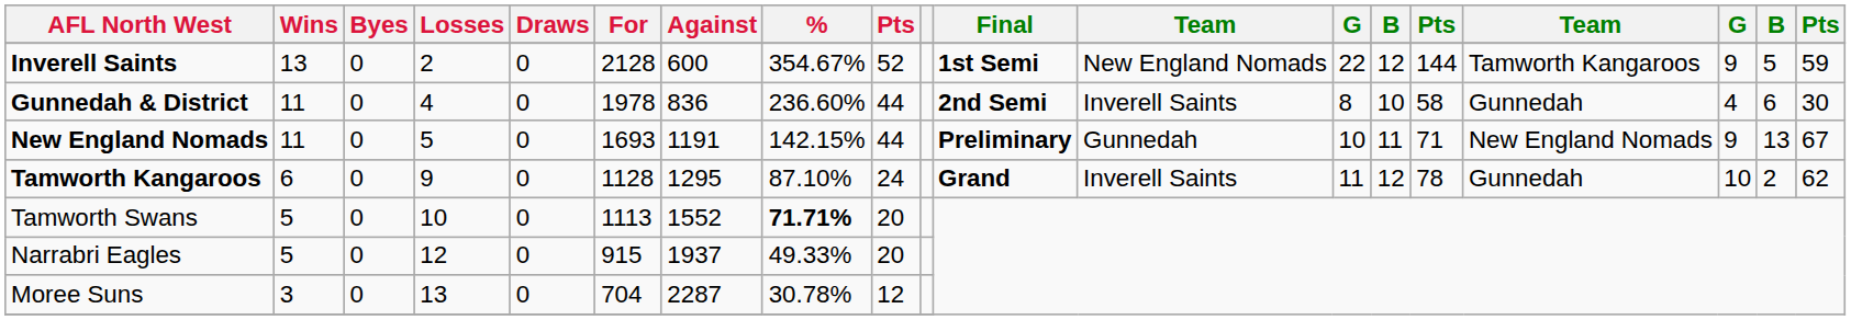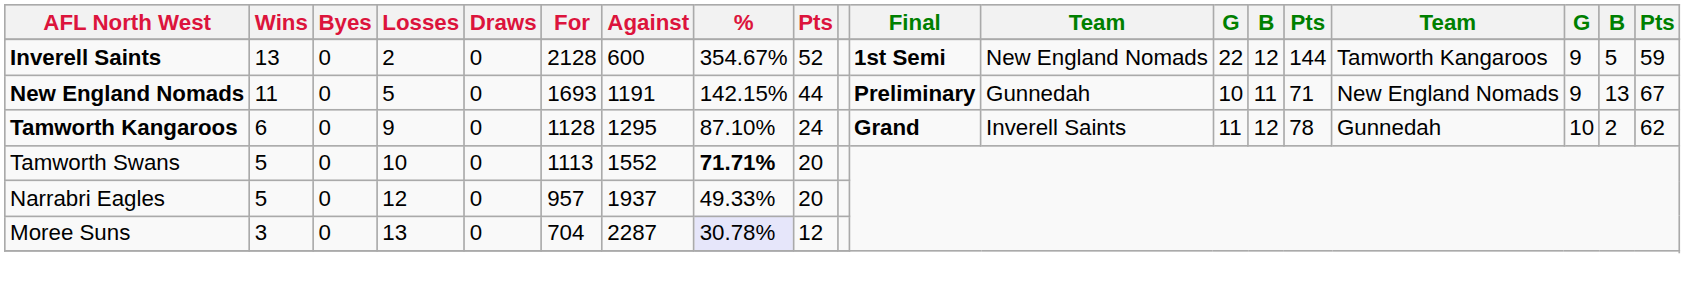 <table style="font-size: 85%; text-align: left;" class="wikitable">
 <tr>
 <th style="color:crimson">AFL North West</th>
 <th style="color:crimson">Wins</th>
 <th style="color:crimson">Byes</th>
 <th style="color:crimson">Losses</th>
 <th style="color:crimson">Draws</th>
 <th style="color:crimson">For</th>
 <th style="color:crimson">Against</th>
 <th style="color:crimson">%</th>
 <th style="color:crimson">Pts</th>
 <th></th>
 <th style="color:green">Final</th>
 <th style="color:green">Team</th>
 <th style="color:green">G</th>
 <th style="color:green">B</th>
 <th style="color:green">Pts</th>
 <th style="color:green">Team</th>
 <th style="color:green">G</th>
 <th style="color:green">B</th>
 <th style="color:green">Pts</th>
 </tr>
 <tr>
 </tr>
 <tr>
 </tr>
 <tr>
 <td><strong>	Inverell Saints	</strong></td>
 <td>13</td>
 <td>0</td>
 <td>2</td>
 <td>0</td>
 <td>2128</td>
 <td>600</td>
 <td>354.67%</td>
 <td>52</td>
 <td></td>
 <td><strong>1st Semi</strong></td>
 <td>New England Nomads</td>
 <td>22</td>
 <td>12</td>
 <td>144</td>
 <td>Tamworth Kangaroos</td>
 <td>9</td>
 <td>5</td>
 <td>59</td>
-</tr>
-<tr>
-<td><strong>	Gunnedah & District	</strong></td>
-<td>11</td>
-<td>0</td>
-<td>4</td>
-<td>0</td>
-<td>1978</td>
-<td>836</td>
-<td>236.60%</td>
-<td>44</td>
-<td></td>
-<td><strong>2nd Semi</strong></td>
-<td>Inverell Saints</td>
-<td>8</td>
-<td>10</td>
-<td>58</td>
-<td>Gunnedah</td>
-<td>4</td>
-<td>6</td>
-<td>30</td>
 </tr>
 <tr>
 <td><strong>	New England Nomads	</strong></td>
 <td>11</td>
 <td>0</td>
 <td>5</td>
 <td>0</td>
 <td>1693</td>
 <td>1191</td>
 <td>142.15%</td>
 <td>44</td>
 <td></td>
 <td><strong>Preliminary</strong></td>
 <td>Gunnedah</td>
 <td>10</td>
 <td>11</td>
 <td>71</td>
 <td>New England Nomads</td>
 <td>9</td>
 <td>13</td>
 <td>67</td>
 </tr>
 <tr>
 <td><strong>	Tamworth Kangaroos	</strong></td>
 <td>6</td>
 <td>0</td>
 <td>9</td>
 <td>0</td>
 <td>1128</td>
 <td>1295</td>
 <td>87.10%</td>
 <td>24</td>
 <td></td>
 <td><strong>Grand</strong></td>
 <td>Inverell Saints</td>
 <td>11</td>
 <td>12</td>
 <td>78</td>
 <td>Gunnedah</td>
 <td>10</td>
 <td>2</td>
 <td>62</td>
 </tr>
 <tr>
 <td>Tamworth Swans</td>
 <td>5</td>
 <td>0</td>
 <td>10</td>
 <td>0</td>
 <td>1113</td>
 <td>1552</td>
 <td><strong>71.71%</strong></td>
 <td>20</td>
 <td></td>
 </tr>
 <tr>
 <td>Narrabri Eagles</td>
 <td>5</td>
 <td>0</td>
 <td>12</td>
 <td>0</td>
-<td>915</td>
+<td>957</td>
 <td>1937</td>
 <td>49.33%</td>
 <td>20</td>
 <td></td>
 </tr>
 <tr>
 <td>Moree Suns</td>
 <td>3</td>
 <td>0</td>
 <td>13</td>
 <td>0</td>
 <td>704</td>
 <td>2287</td>
-<td>30.78%</td>
+<td style="background: lavender;">30.78%</td>
 <td>12</td>
 <td></td>
 </tr>
 <tr>
 </tr>
 </table>
